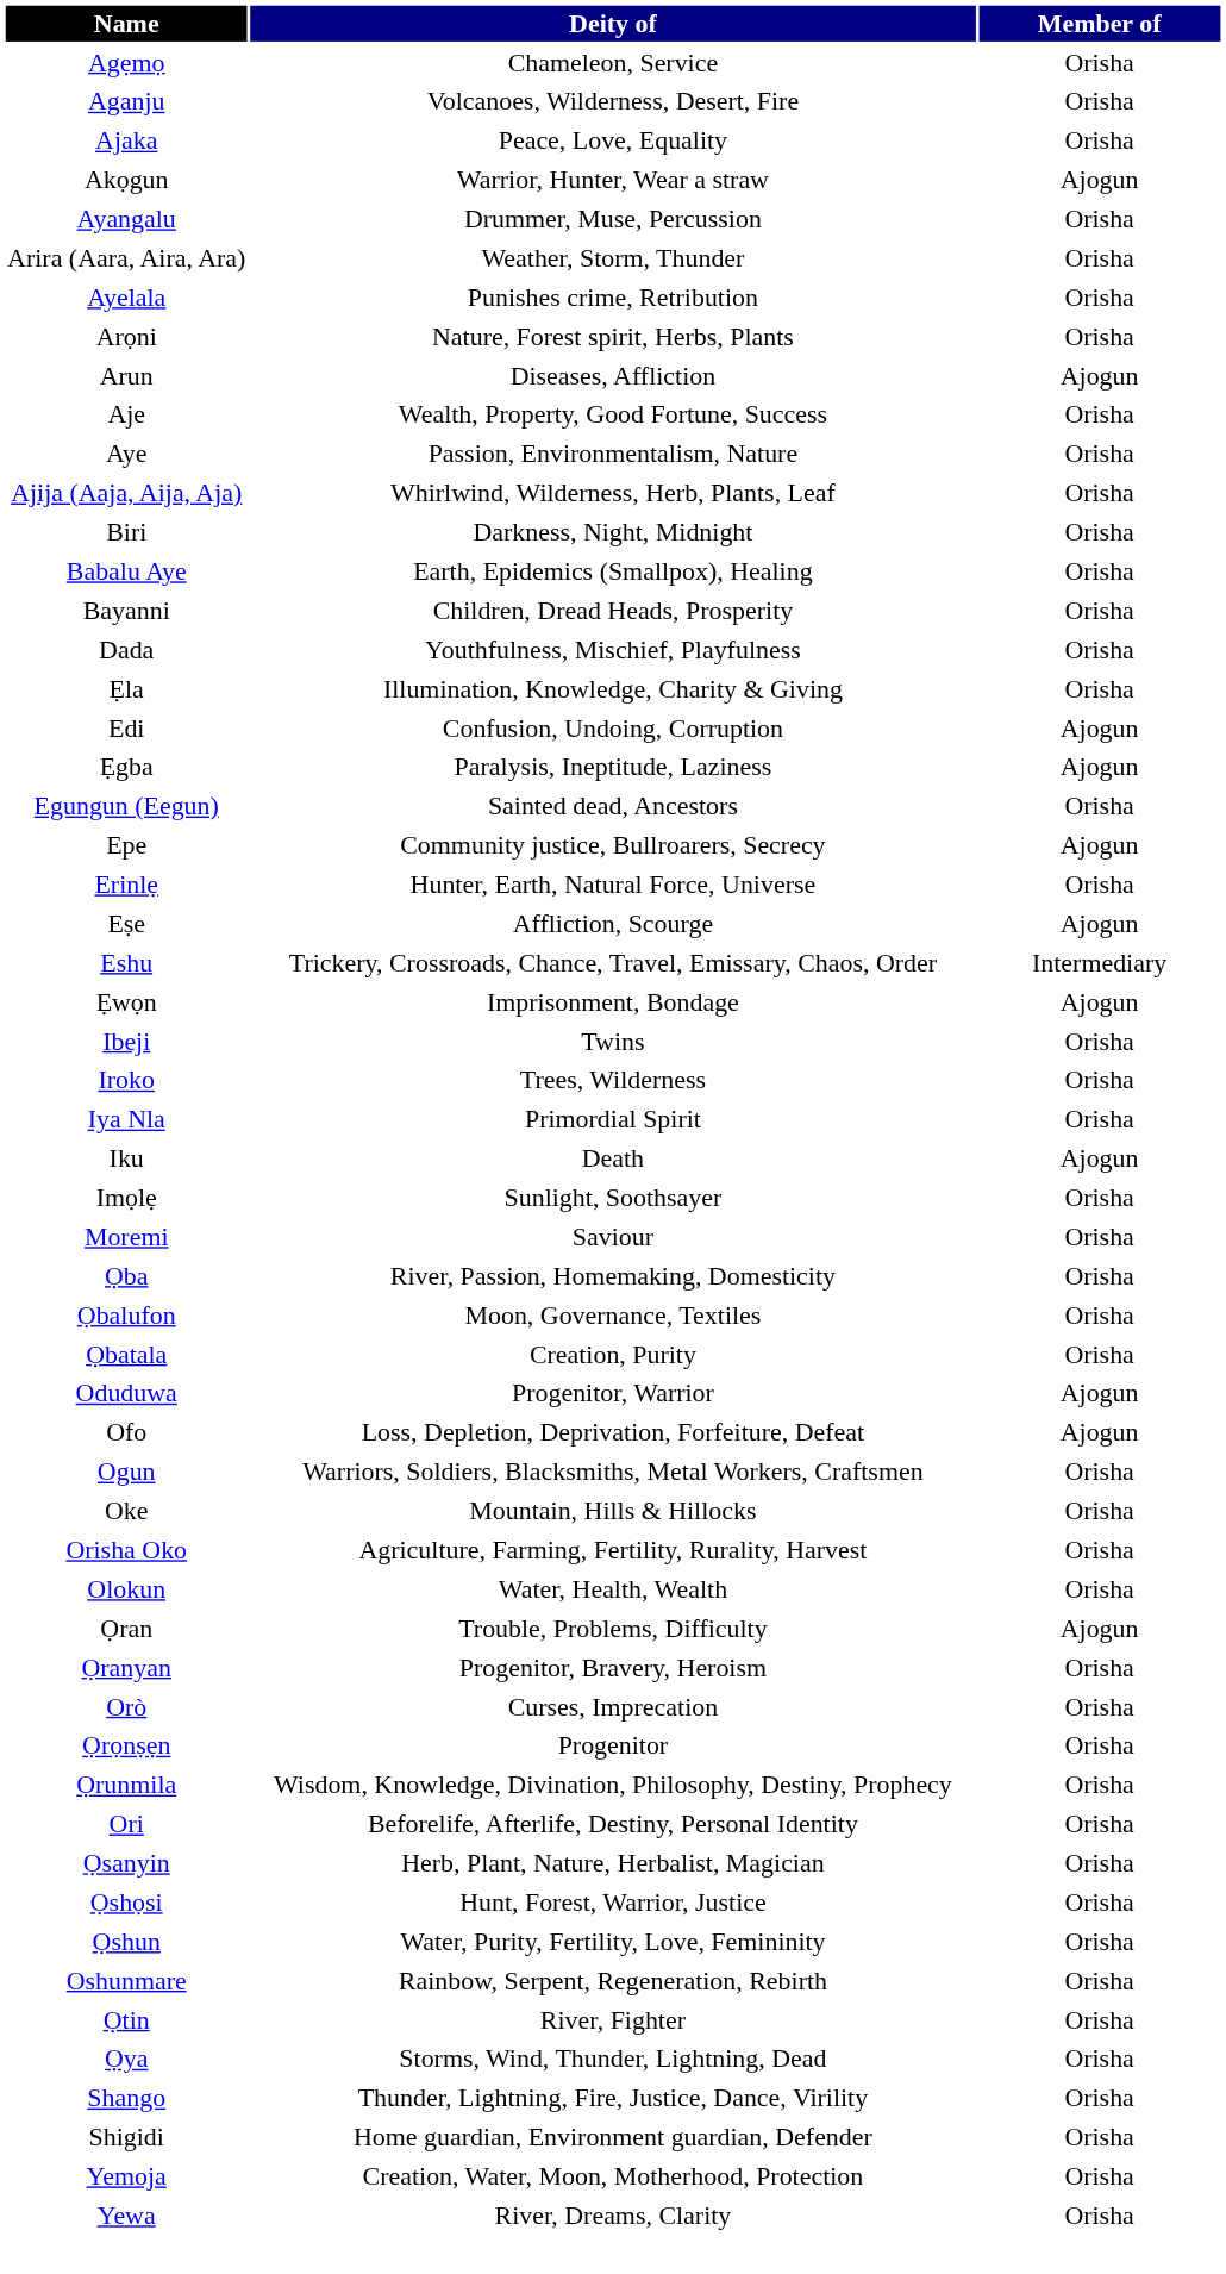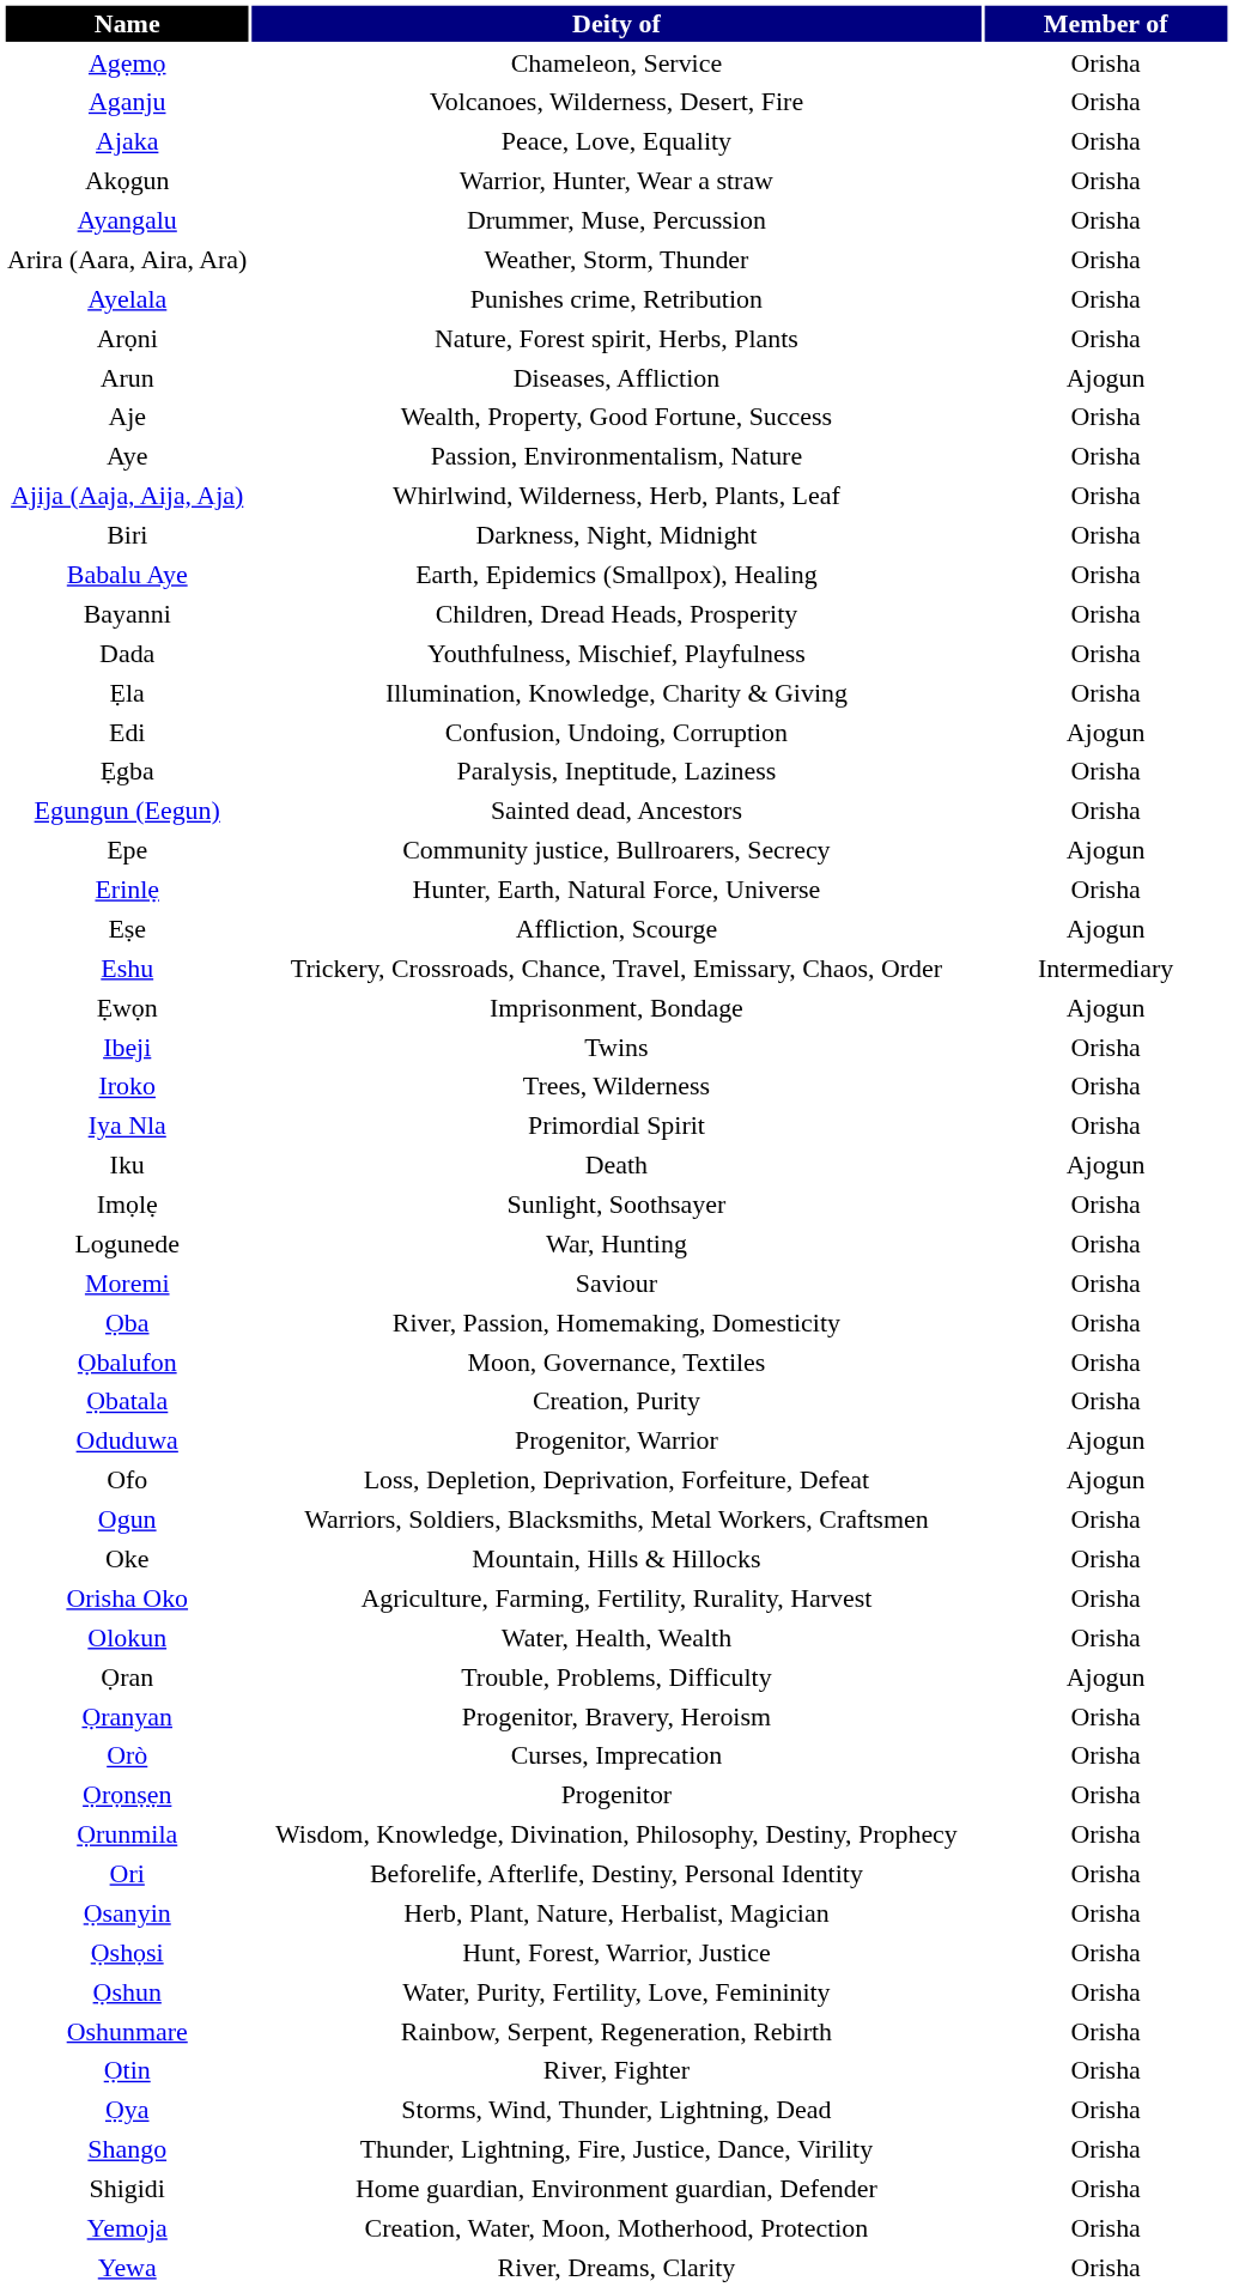 <table class="wiki table" style="line-height:20px;text-align:center;">
 <tr>
 <th style="width:20%; color:#fff; background:black;">Name</th>
 <th style="width:60%; color:#fff; background:navy;">Deity of</th>
 <th style="width:20%; color:#fff; background:navy;">Member of</th>
 </tr>
 <tr>
 <td><a href='#'>Agẹmọ</a></td>
 <td>Chameleon, Service</td>
 <td>Orisha</td>
 </tr>
 <tr>
 <td><a href='#'>Aganju</a></td>
 <td>Volcanoes, Wilderness, Desert, Fire</td>
 <td>Orisha</td>
 </tr>
 <tr>
 <td><a href='#'>Ajaka</a></td>
 <td>Peace, Love, Equality</td>
 <td>Orisha</td>
 </tr>
 <tr>
 <td>Akọgun</td>
 <td>Warrior, Hunter, Wear a straw</td>
-<td>Ajogun</td>
+<td>Orisha</td>
 </tr>
 <tr>
 <td><a href='#'>Ayangalu</a></td>
 <td>Drummer, Muse, Percussion</td>
 <td>Orisha</td>
 </tr>
 <tr>
 <td>Arira (Aara, Aira, Ara)</td>
 <td>Weather, Storm, Thunder</td>
 <td>Orisha</td>
 </tr>
 <tr>
 <td><a href='#'>Ayelala</a></td>
 <td>Punishes crime, Retribution</td>
 <td>Orisha</td>
 </tr>
 <tr>
 <td>Arọni</td>
 <td>Nature, Forest spirit, Herbs, Plants</td>
 <td>Orisha</td>
 </tr>
 <tr>
 <td>Arun</td>
 <td>Diseases, Affliction</td>
 <td>Ajogun</td>
 </tr>
 <tr>
 <td>Aje</td>
 <td>Wealth, Property, Good Fortune, Success</td>
 <td>Orisha</td>
 </tr>
 <tr>
 <td>Aye</td>
 <td>Passion, Environmentalism, Nature</td>
 <td>Orisha</td>
 </tr>
 <tr>
 <td><a href='#'>Ajija (Aaja, Aija, Aja)</a></td>
 <td>Whirlwind, Wilderness, Herb, Plants, Leaf</td>
 <td>Orisha</td>
 </tr>
 <tr>
 <td>Biri</td>
 <td>Darkness, Night, Midnight</td>
 <td>Orisha</td>
 </tr>
 <tr>
 <td><a href='#'>Babalu Aye</a></td>
 <td>Earth, Epidemics (Smallpox), Healing</td>
 <td>Orisha</td>
 </tr>
 <tr>
 <td>Bayanni</td>
 <td>Children, Dread Heads, Prosperity</td>
 <td>Orisha</td>
 </tr>
 <tr>
 <td>Dada</td>
 <td>Youthfulness, Mischief, Playfulness</td>
 <td>Orisha</td>
 </tr>
 <tr>
 <td>Ẹla</td>
 <td>Illumination, Knowledge, Charity & Giving</td>
 <td>Orisha</td>
 </tr>
 <tr>
 <td>Edi</td>
 <td>Confusion, Undoing, Corruption</td>
 <td>Ajogun</td>
 </tr>
 <tr>
 <td>Ẹgba</td>
 <td>Paralysis, Ineptitude, Laziness</td>
-<td>Ajogun</td>
+<td>Orisha</td>
 </tr>
 <tr>
 <td><a href='#'>Egungun (Eegun)</a></td>
 <td>Sainted dead, Ancestors</td>
 <td>Orisha</td>
 </tr>
 <tr>
 <td>Epe</td>
 <td>Community justice, Bullroarers, Secrecy</td>
 <td>Ajogun</td>
 </tr>
 <tr>
 <td><a href='#'>Erinlẹ</a></td>
 <td>Hunter, Earth, Natural Force, Universe</td>
 <td>Orisha</td>
 </tr>
 <tr>
 <td>Eṣe</td>
 <td>Affliction, Scourge</td>
 <td>Ajogun</td>
 </tr>
 <tr>
 <td><a href='#'>Eshu</a></td>
 <td>Trickery, Crossroads, Chance, Travel, Emissary, Chaos, Order</td>
 <td>Intermediary</td>
 </tr>
 <tr>
 <td>Ẹwọn</td>
 <td>Imprisonment, Bondage</td>
 <td>Ajogun</td>
 </tr>
 <tr>
 <td><a href='#'>Ibeji</a></td>
 <td>Twins</td>
 <td>Orisha</td>
 </tr>
 <tr>
 <td><a href='#'>Iroko</a></td>
 <td>Trees, Wilderness</td>
 <td>Orisha</td>
 </tr>
 <tr>
 <td><a href='#'>Iya Nla</a></td>
 <td>Primordial Spirit</td>
 <td>Orisha</td>
 </tr>
 <tr>
 <td>Iku</td>
 <td>Death</td>
 <td>Ajogun</td>
 </tr>
 <tr>
 <td>Imọlẹ</td>
 <td>Sunlight, Soothsayer</td>
+<td>Orisha</td>
+</tr>
+<tr>
+<td>Logunede</td>
+<td>War, Hunting</td>
 <td>Orisha</td>
 </tr>
 <tr>
 <td><a href='#'>Moremi</a></td>
 <td>Saviour</td>
 <td>Orisha</td>
 </tr>
 <tr>
 <td><a href='#'>Ọba</a></td>
 <td>River, Passion, Homemaking, Domesticity</td>
 <td>Orisha</td>
 </tr>
 <tr>
 <td><a href='#'>Ọbalufon</a></td>
 <td>Moon, Governance, Textiles</td>
 <td>Orisha</td>
 </tr>
 <tr>
 <td><a href='#'>Ọbatala</a></td>
 <td>Creation, Purity</td>
 <td>Orisha</td>
 </tr>
 <tr>
 <td><a href='#'>Oduduwa</a></td>
 <td>Progenitor, Warrior</td>
 <td>Ajogun</td>
 </tr>
 <tr>
 <td>Ofo</td>
 <td>Loss, Depletion, Deprivation, Forfeiture, Defeat</td>
 <td>Ajogun</td>
 </tr>
 <tr>
 <td><a href='#'>Ogun</a></td>
 <td>Warriors, Soldiers, Blacksmiths, Metal Workers, Craftsmen</td>
 <td>Orisha</td>
 </tr>
 <tr>
 <td>Oke</td>
 <td>Mountain, Hills & Hillocks</td>
 <td>Orisha</td>
 </tr>
 <tr>
 <td><a href='#'>Orisha Oko</a></td>
 <td>Agriculture, Farming, Fertility, Rurality, Harvest</td>
 <td>Orisha</td>
 </tr>
 <tr>
 <td><a href='#'>Olokun</a></td>
 <td>Water, Health, Wealth</td>
 <td>Orisha</td>
 </tr>
 <tr>
 <td>Ọran</td>
 <td>Trouble, Problems, Difficulty</td>
 <td>Ajogun</td>
 </tr>
 <tr>
 <td><a href='#'>Ọranyan</a></td>
 <td>Progenitor, Bravery, Heroism</td>
 <td>Orisha</td>
 </tr>
 <tr>
 <td><a href='#'>Orò</a></td>
 <td>Curses, Imprecation</td>
 <td>Orisha</td>
 </tr>
 <tr>
 <td><a href='#'>Ọrọnṣẹn</a></td>
 <td>Progenitor</td>
 <td>Orisha</td>
 </tr>
 <tr>
 <td><a href='#'>Ọrunmila</a></td>
 <td>Wisdom, Knowledge, Divination, Philosophy, Destiny, Prophecy</td>
 <td>Orisha</td>
 </tr>
 <tr>
 <td><a href='#'>Ori</a></td>
 <td>Beforelife, Afterlife, Destiny, Personal Identity</td>
 <td>Orisha</td>
 </tr>
 <tr>
 <td><a href='#'>Ọsanyin</a></td>
 <td>Herb, Plant, Nature, Herbalist, Magician</td>
 <td>Orisha</td>
 </tr>
 <tr>
 <td><a href='#'>Ọshọsi</a></td>
 <td>Hunt, Forest, Warrior, Justice</td>
 <td>Orisha</td>
 </tr>
 <tr>
 <td><a href='#'>Ọshun</a></td>
 <td>Water, Purity, Fertility, Love, Femininity</td>
 <td>Orisha</td>
 </tr>
 <tr>
 <td><a href='#'>Oshunmare</a></td>
 <td>Rainbow, Serpent, Regeneration, Rebirth</td>
 <td>Orisha</td>
 </tr>
 <tr>
 <td><a href='#'>Ọtin</a></td>
 <td>River, Fighter</td>
 <td>Orisha</td>
 </tr>
 <tr>
 <td><a href='#'>Ọya</a></td>
 <td>Storms, Wind, Thunder, Lightning, Dead</td>
 <td>Orisha</td>
 </tr>
 <tr>
 <td><a href='#'>Shango</a></td>
 <td>Thunder, Lightning, Fire, Justice, Dance, Virility</td>
 <td>Orisha</td>
 </tr>
 <tr>
 <td>Shigidi</td>
 <td>Home guardian, Environment guardian, Defender</td>
 <td>Orisha</td>
 </tr>
 <tr>
 <td><a href='#'>Yemoja</a></td>
 <td>Creation, Water, Moon, Motherhood, Protection</td>
 <td>Orisha</td>
 </tr>
 <tr>
 <td><a href='#'>Yewa</a></td>
 <td>River, Dreams, Clarity</td>
 <td>Orisha</td>
 </tr>
 </table>
